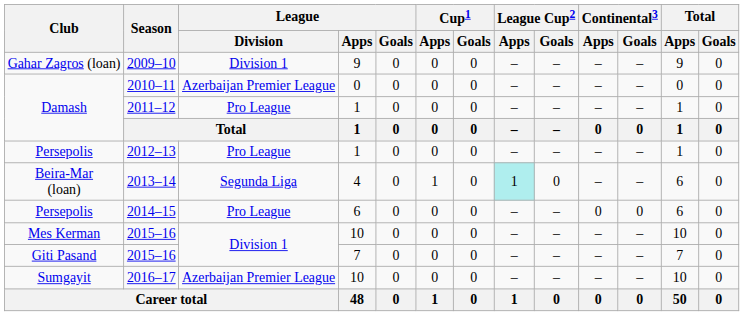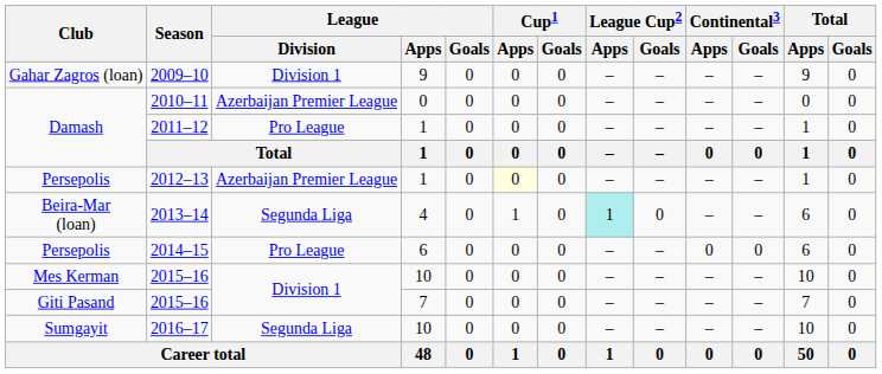 <table class="wikitable" style="text-align: center;">
 <tr>
 <th rowspan="2">Club</th>
 <th rowspan="2">Season</th>
 <th colspan="3">League</th>
 <th colspan="2">Cup<sup><strong><a href='#'>1</a></strong></sup></th>
 <th colspan="2">League Cup<sup><strong><a href='#'>2</a></strong></sup></th>
 <th colspan="2">Continental<sup><strong><a href='#'>3</a></strong></sup></th>
 <th colspan="2">Total</th>
 </tr>
 <tr>
 <th>Division</th>
 <th>Apps</th>
 <th>Goals</th>
 <th>Apps</th>
 <th>Goals</th>
 <th>Apps</th>
 <th>Goals</th>
 <th>Apps</th>
 <th>Goals</th>
 <th>Apps</th>
 <th>Goals</th>
 </tr>
 <tr>
 <td rowspan="1"><a href='#'>Gahar Zagros</a> (loan)</td>
 <td><a href='#'>2009–10</a></td>
 <td><a href='#'>Division 1</a></td>
 <td>9</td>
 <td>0</td>
 <td>0</td>
 <td>0</td>
 <td>–</td>
 <td>–</td>
 <td>–</td>
 <td>–</td>
 <td>9</td>
 <td>0</td>
 </tr>
 <tr>
 <td rowspan="3"><a href='#'>Damash</a></td>
 <td><a href='#'>2010–11</a></td>
 <td><a href='#'>Azerbaijan Premier League</a></td>
 <td>0</td>
 <td>0</td>
 <td>0</td>
 <td>0</td>
 <td>–</td>
 <td>–</td>
 <td>–</td>
 <td>–</td>
 <td>0</td>
 <td>0</td>
 </tr>
 <tr>
 <td><a href='#'>2011–12</a></td>
 <td><a href='#'>Pro League</a></td>
 <td>1</td>
 <td>0</td>
 <td>0</td>
 <td>0</td>
 <td>–</td>
 <td>–</td>
 <td>–</td>
 <td>–</td>
 <td>1</td>
 <td>0</td>
 </tr>
 <tr>
 <th colspan=2>Total</th>
 <th>1</th>
 <th>0</th>
 <th>0</th>
 <th>0</th>
 <th>–</th>
 <th>–</th>
 <th>0</th>
 <th>0</th>
 <th>1</th>
 <th>0</th>
 </tr>
 <tr>
 <td rowspan="1"><a href='#'>Persepolis</a></td>
 <td><a href='#'>2012–13</a></td>
-<td><a href='#'>Pro League</a></td>
+<td><a href='#'>Azerbaijan Premier League</a></td>
 <td>1</td>
 <td>0</td>
-<td>0</td>
+<td style="background: lightyellow;">0</td>
 <td>0</td>
 <td>–</td>
 <td>–</td>
 <td>–</td>
 <td>–</td>
 <td>1</td>
 <td>0</td>
 </tr>
 <tr>
 <td rowspan="1"><a href='#'>Beira-Mar</a><br>(loan)</td>
 <td><a href='#'>2013–14</a></td>
 <td><a href='#'>Segunda Liga</a></td>
 <td>4</td>
 <td>0</td>
 <td>1</td>
 <td>0</td>
 <td style="background: paleturquoise;">1</td>
 <td>0</td>
 <td>–</td>
 <td>–</td>
 <td>6</td>
 <td>0</td>
 </tr>
 <tr>
 <td rowspan="1"><a href='#'>Persepolis</a></td>
 <td><a href='#'>2014–15</a></td>
 <td><a href='#'>Pro League</a></td>
 <td>6</td>
 <td>0</td>
 <td>0</td>
 <td>0</td>
 <td>–</td>
 <td>–</td>
 <td>0</td>
 <td>0</td>
 <td>6</td>
 <td>0</td>
 </tr>
 <tr>
 <td rowspan="1"><a href='#'>Mes Kerman</a></td>
 <td><a href='#'>2015–16</a></td>
 <td rowspan="2"><a href='#'>Division 1</a></td>
 <td>10</td>
 <td>0</td>
 <td>0</td>
 <td>0</td>
 <td>–</td>
 <td>–</td>
 <td>–</td>
 <td>–</td>
 <td>10</td>
 <td>0</td>
 </tr>
 <tr>
 <td rowspan="1"><a href='#'>Giti Pasand</a></td>
 <td><a href='#'>2015–16</a></td>
 <td>7</td>
 <td>0</td>
 <td>0</td>
 <td>0</td>
 <td>–</td>
 <td>–</td>
 <td>–</td>
 <td>–</td>
 <td>7</td>
 <td>0</td>
 </tr>
 <tr>
 <td rowspan="1"><a href='#'>Sumgayit</a></td>
 <td><a href='#'>2016–17</a></td>
-<td><a href='#'>Azerbaijan Premier League</a></td>
+<td><a href='#'>Segunda Liga</a></td>
 <td>10</td>
 <td>0</td>
 <td>0</td>
 <td>0</td>
 <td>–</td>
 <td>–</td>
 <td>–</td>
 <td>–</td>
 <td>10</td>
 <td>0</td>
 </tr>
 <tr>
 <th colspan=3>Career total</th>
 <th>48</th>
 <th>0</th>
 <th>1</th>
 <th>0</th>
 <th>1</th>
 <th>0</th>
 <th>0</th>
 <th>0</th>
 <th>50</th>
 <th>0</th>
 </tr>
 </table>
